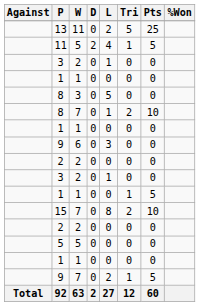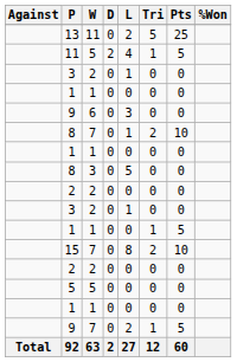 <table class="wikitable sortable"  style="text-align:center; font-size:100%;">
 <tr>
 <th style="width:25%;">Against</th>
 <th abbr="Played" style="width:15px;">P</th>
 <th abbr="Won" style="width:10px;">W</th>
 <th abbr="Drawn" style="width:10px;">D</th>
 <th abbr="Lost" style="width:10px;">L</th>
 <th abbr="Tries" style="width:15px;">Tri</th>
 <th abbr="Points" style="width:18px;">Pts</th>
 <th abbr="Won" style="width:18px;">%Won</th>
 </tr>
 <tr bgcolor="#d0ffd0" align="center">
 </tr>
 <tr>
 <td align="left"></td>
 <td>13</td>
 <td>11</td>
 <td>0</td>
 <td>2</td>
 <td>5</td>
 <td>25</td>
 <td></td>
 </tr>
 <tr>
 <td align="left"></td>
 <td>11</td>
 <td>5</td>
 <td>2</td>
 <td>4</td>
 <td>1</td>
 <td>5</td>
 <td></td>
 </tr>
 <tr>
 <td align="left"></td>
 <td>3</td>
 <td>2</td>
 <td>0</td>
 <td>1</td>
 <td>0</td>
 <td>0</td>
 <td></td>
 </tr>
 <tr>
 <td align="left"></td>
 <td>1</td>
 <td>1</td>
 <td>0</td>
 <td>0</td>
 <td>0</td>
 <td>0</td>
 <td></td>
 </tr>
 <tr>
 <td align="left"></td>
-<td>8</td>
+<td>9</td>
+<td>6</td>
+<td>0</td>
 <td>3</td>
-<td>0</td>
-<td>5</td>
 <td>0</td>
 <td>0</td>
 <td></td>
 </tr>
 <tr>
 <td align="left"></td>
 <td>8</td>
 <td>7</td>
 <td>0</td>
 <td>1</td>
 <td>2</td>
 <td>10</td>
 <td></td>
 </tr>
 <tr>
 <td align="left"></td>
 <td>1</td>
 <td>1</td>
 <td>0</td>
 <td>0</td>
 <td>0</td>
 <td>0</td>
 <td></td>
 </tr>
 <tr>
 <td align="left"></td>
-<td>9</td>
-<td>6</td>
+<td>8</td>
+<td>3</td>
 <td>0</td>
-<td>3</td>
+<td>5</td>
 <td>0</td>
 <td>0</td>
 <td></td>
 </tr>
 <tr>
 <td align="left"></td>
 <td>2</td>
 <td>2</td>
 <td>0</td>
 <td>0</td>
 <td>0</td>
 <td>0</td>
 <td></td>
 </tr>
 <tr>
 <td align="left"></td>
 <td>3</td>
 <td>2</td>
 <td>0</td>
 <td>1</td>
 <td>0</td>
 <td>0</td>
 <td></td>
 </tr>
 <tr>
 <td align="left"></td>
 <td>1</td>
 <td>1</td>
 <td>0</td>
 <td>0</td>
 <td>1</td>
 <td>5</td>
 <td></td>
 </tr>
 <tr>
 <td align="left"></td>
 <td>15</td>
 <td>7</td>
 <td>0</td>
 <td>8</td>
 <td>2</td>
 <td>10</td>
 <td></td>
 </tr>
 <tr>
 <td align="left"></td>
 <td>2</td>
 <td>2</td>
 <td>0</td>
 <td>0</td>
 <td>0</td>
 <td>0</td>
 <td></td>
 </tr>
 <tr>
 <td align="left"></td>
 <td>5</td>
 <td>5</td>
 <td>0</td>
 <td>0</td>
 <td>0</td>
 <td>0</td>
 <td></td>
 </tr>
 <tr>
 <td align="left"></td>
 <td>1</td>
 <td>1</td>
 <td>0</td>
 <td>0</td>
 <td>0</td>
 <td>0</td>
 <td></td>
 </tr>
 <tr>
 <td align="left"></td>
 <td>9</td>
 <td>7</td>
 <td>0</td>
 <td>2</td>
 <td>1</td>
 <td>5</td>
 <td></td>
 </tr>
 <tr>
 <th>Total</th>
 <th>92</th>
 <th>63</th>
 <th>2</th>
 <th>27</th>
 <th>12</th>
 <th>60</th>
 <th></th>
 </tr>
 </table>
